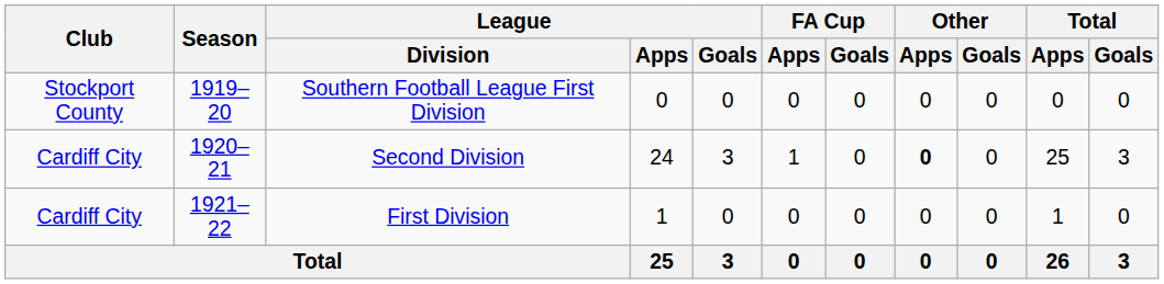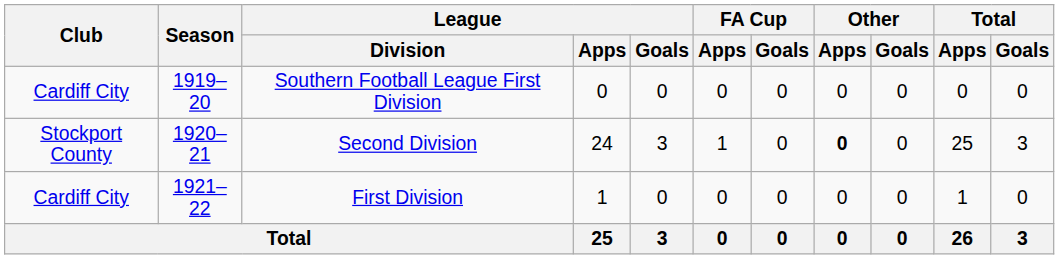 <table class="wikitable" style="text-align:center;">
 <tr>
 <th rowspan="2">Club</th>
 <th rowspan="2">Season</th>
 <th colspan="3">League</th>
 <th colspan="2">FA Cup</th>
 <th colspan="2">Other</th>
 <th colspan="2">Total</th>
 </tr>
 <tr>
 <th>Division</th>
 <th>Apps</th>
 <th>Goals</th>
 <th>Apps</th>
 <th>Goals</th>
 <th>Apps</th>
 <th>Goals</th>
 <th>Apps</th>
 <th>Goals</th>
 </tr>
 <tr>
-<td><a href='#'>Stockport County</a></td>
+<td><a href='#'>Cardiff City</a></td>
 <td><a href='#'>1919–20</a></td>
 <td><a href='#'>Southern Football League First Division</a></td>
 <td>0</td>
 <td>0</td>
 <td>0</td>
 <td>0</td>
 <td>0</td>
 <td>0</td>
 <td>0</td>
 <td>0</td>
 </tr>
 <tr>
-<td><a href='#'>Cardiff City</a></td>
+<td><a href='#'>Stockport County</a></td>
 <td><a href='#'>1920–21</a></td>
 <td><a href='#'>Second Division</a></td>
 <td>24</td>
 <td>3</td>
 <td>1</td>
 <td>0</td>
 <td><strong>0</strong></td>
 <td>0</td>
 <td>25</td>
 <td>3</td>
 </tr>
 <tr>
 <td><a href='#'>Cardiff City</a></td>
 <td><a href='#'>1921–22</a></td>
 <td><a href='#'>First Division</a></td>
 <td>1</td>
 <td>0</td>
 <td>0</td>
 <td>0</td>
 <td>0</td>
 <td>0</td>
 <td>1</td>
 <td>0</td>
 </tr>
 <tr>
 <th colspan="3">Total</th>
 <th>25</th>
 <th>3</th>
 <th>0</th>
 <th>0</th>
 <th>0</th>
 <th>0</th>
 <th>26</th>
 <th>3</th>
 </tr>
 </table>
